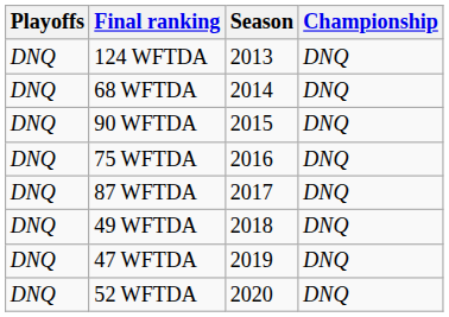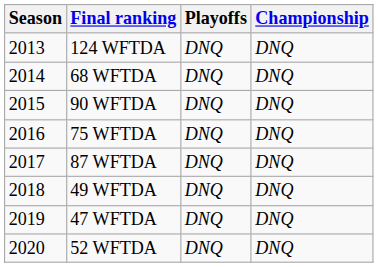 <table class="wikitable sortable">
 <tr>
+<th>Season</th>
+<th><a href='#'>Final ranking</a></th>
 <th>Playoffs</th>
-<th><a href='#'>Final ranking</a></th>
-<th>Season</th>
 <th><a href='#'>Championship</a></th>
 </tr>
 <tr>
+<td>2013</td>
+<td>124 WFTDA</td>
 <td><em>DNQ</em></td>
-<td>124 WFTDA</td>
-<td>2013</td>
 <td><em>DNQ</em></td>
 </tr>
 <tr>
+<td>2014</td>
+<td>68 WFTDA</td>
 <td><em>DNQ</em></td>
-<td>68 WFTDA</td>
-<td>2014</td>
 <td><em>DNQ</em></td>
 </tr>
 <tr>
+<td>2015</td>
+<td>90 WFTDA</td>
 <td><em>DNQ</em></td>
-<td>90 WFTDA</td>
-<td>2015</td>
 <td><em>DNQ</em></td>
 </tr>
 <tr>
+<td>2016</td>
+<td>75 WFTDA</td>
 <td><em>DNQ</em></td>
-<td>75 WFTDA</td>
-<td>2016</td>
 <td><em>DNQ</em></td>
 </tr>
 <tr>
+<td>2017</td>
+<td>87 WFTDA</td>
 <td><em>DNQ</em></td>
-<td>87 WFTDA</td>
-<td>2017</td>
 <td><em>DNQ</em></td>
 </tr>
 <tr>
+<td>2018</td>
+<td>49 WFTDA</td>
 <td><em>DNQ</em></td>
-<td>49 WFTDA</td>
-<td>2018</td>
 <td><em>DNQ</em></td>
 </tr>
 <tr>
+<td>2019</td>
+<td>47 WFTDA</td>
 <td><em>DNQ</em></td>
-<td>47 WFTDA</td>
-<td>2019</td>
 <td><em>DNQ</em></td>
 </tr>
 <tr>
+<td>2020</td>
+<td>52 WFTDA</td>
 <td><em>DNQ</em></td>
-<td>52 WFTDA</td>
-<td>2020</td>
 <td><em>DNQ</em></td>
 </tr>
 </table>
